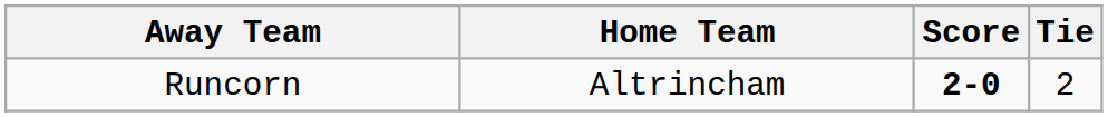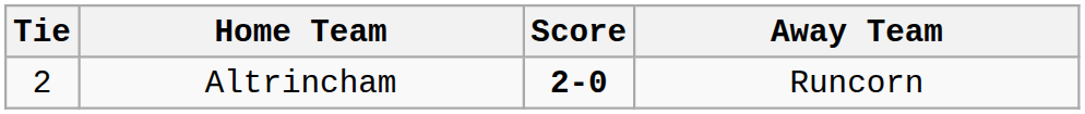 <table class="wikitable" style="text-align:center;">
 <tr>
-<th width=175>Away Team</th>
+<th width=20>Tie</th>
 <th width=175>Home Team</th>
 <th width=20>Score</th>
-<th width=20>Tie</th>
+<th width=175>Away Team</th>
 </tr>
 <tr>
-<td>Runcorn</td>
+<td>2</td>
 <td>Altrincham</td>
 <td><strong>2-0</strong></td>
-<td>2</td>
+<td>Runcorn</td>
 </tr>
 </table>
